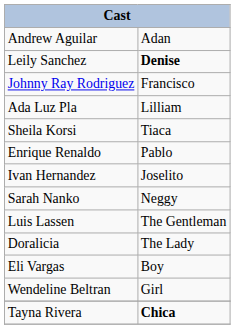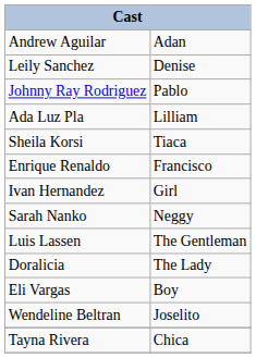 <table class="wikitable" style="font-size: 90%;">
 <tr>
 <th colspan="4" style="background: LightSteelBlue;">Cast</th>
 </tr>
 <tr>
 <td>Andrew Aguilar</td>
 <td>Adan</td>
 </tr>
 <tr>
 <td>Leily Sanchez</td>
-<td><strong>Denise</strong></td>
+<td>Denise</td>
 </tr>
 <tr>
 <td><a href='#'>Johnny Ray Rodriguez</a></td>
-<td>Francisco</td>
+<td>Pablo</td>
 </tr>
 <tr>
 <td>Ada Luz Pla</td>
 <td>Lilliam</td>
 </tr>
 <tr>
 <td>Sheila Korsi</td>
 <td>Tiaca</td>
 </tr>
 <tr>
 <td>Enrique Renaldo</td>
-<td>Pablo</td>
+<td>Francisco</td>
 </tr>
 <tr>
 <td>Ivan Hernandez</td>
-<td>Joselito</td>
+<td>Girl</td>
 </tr>
 <tr>
 <td>Sarah Nanko</td>
 <td>Neggy</td>
 </tr>
 <tr>
 <td>Luis Lassen</td>
 <td>The Gentleman</td>
 </tr>
 <tr>
 <td>Doralicia</td>
 <td>The Lady</td>
 </tr>
 <tr>
 <td>Eli Vargas</td>
 <td>Boy</td>
 </tr>
 <tr>
 <td>Wendeline Beltran</td>
-<td>Girl</td>
+<td>Joselito</td>
 </tr>
 <tr>
 </tr>
 <tr Jorden Davis  || Pepe>
 </tr>
 <tr>
 <td>Tayna Rivera</td>
-<td><strong>Chica</strong></td>
+<td>Chica</td>
 </tr>
 <tr>
 </tr>
 </table>
